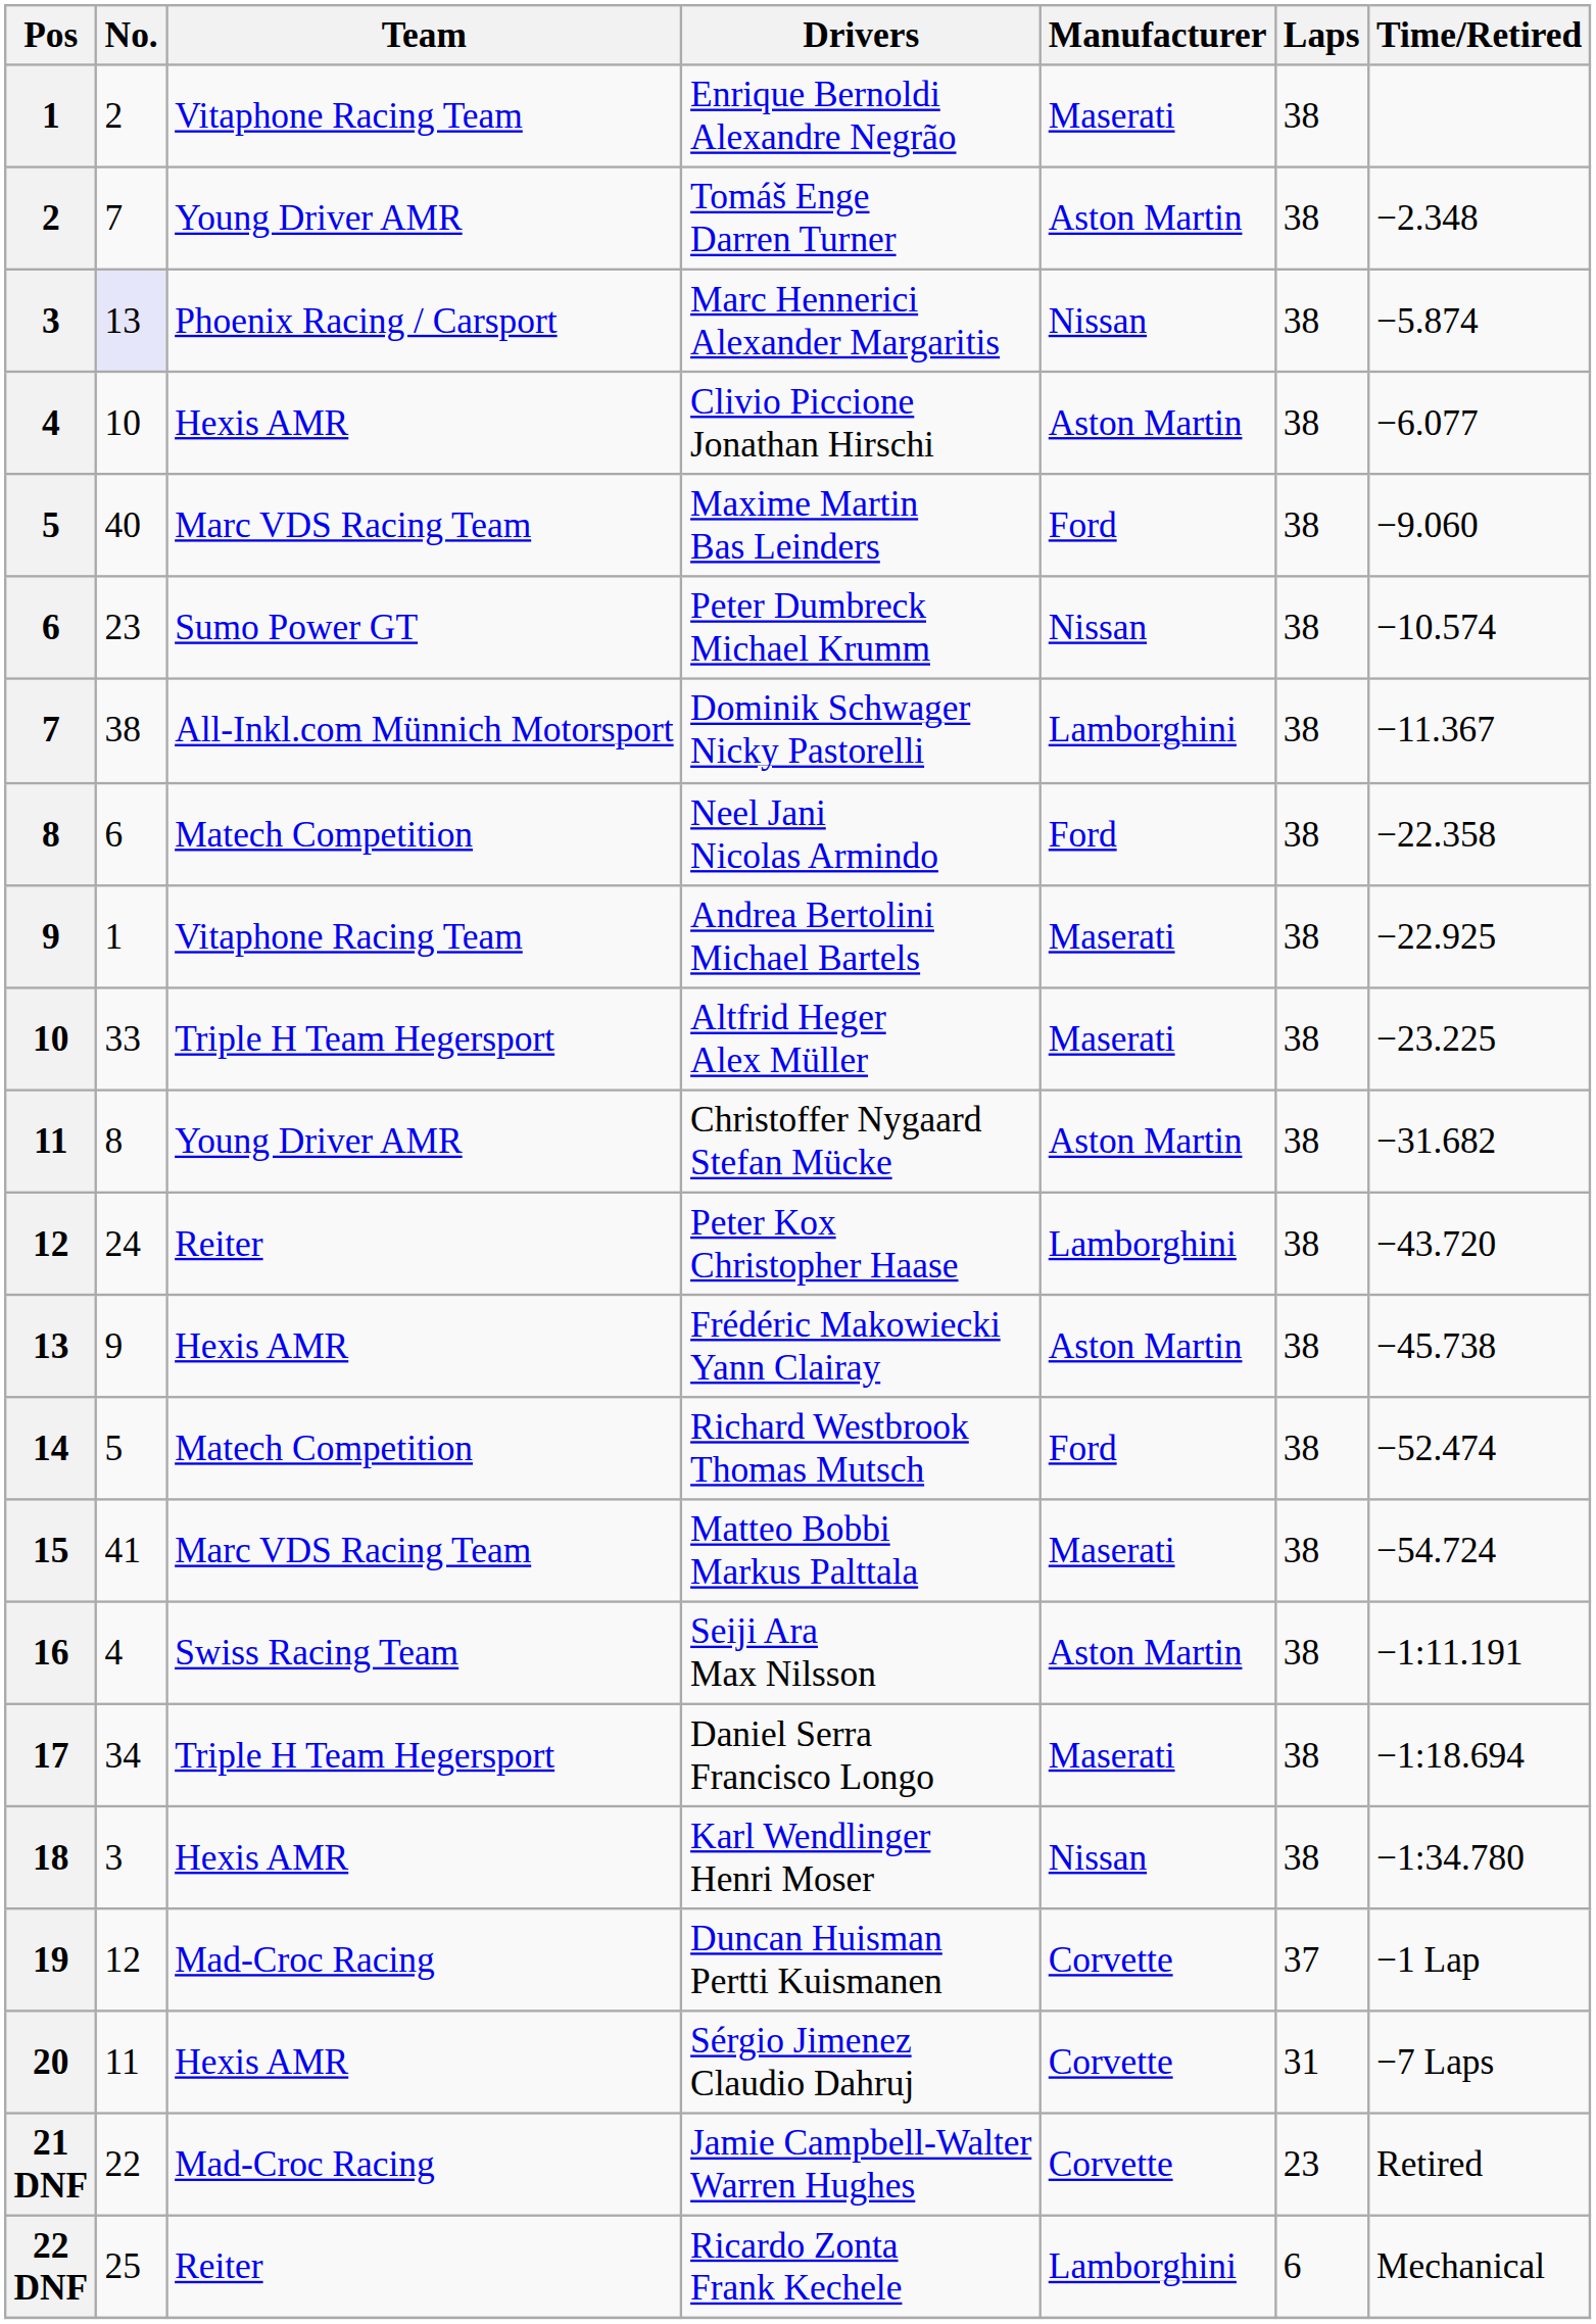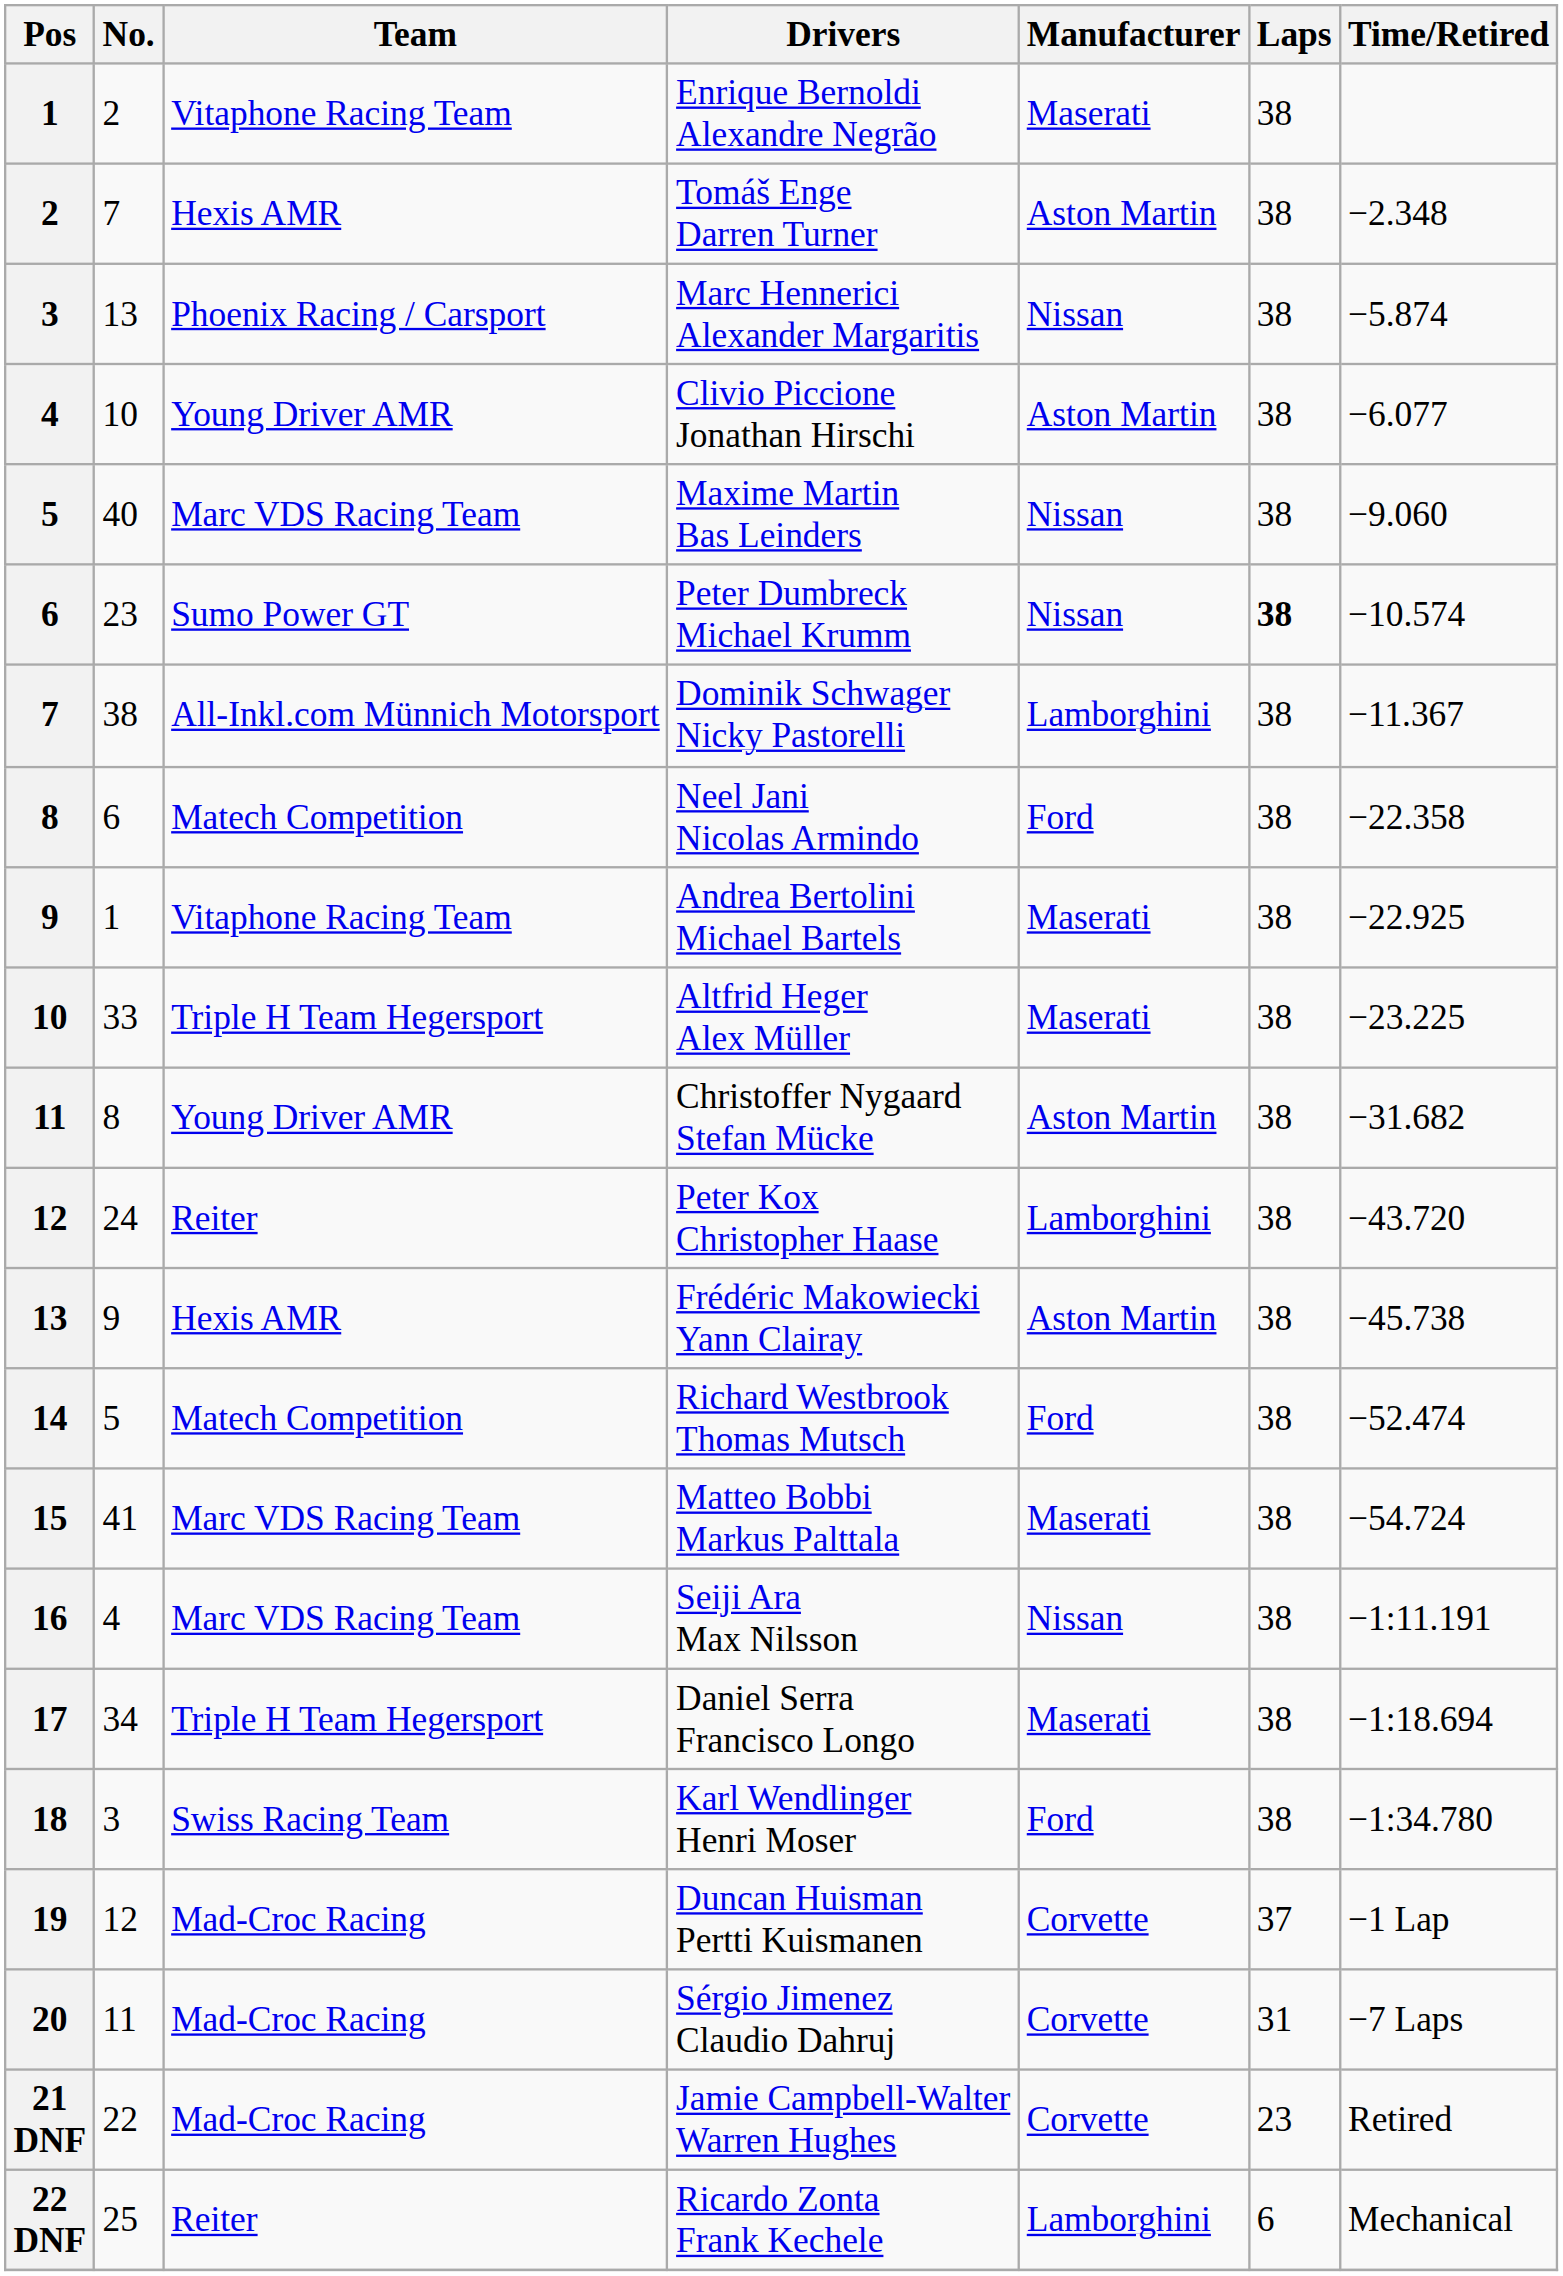 <table class="wikitable" style="font-size: 95%;">
 <tr>
 <th>Pos</th>
 <th>No.</th>
 <th>Team</th>
 <th>Drivers</th>
 <th>Manufacturer</th>
 <th>Laps</th>
 <th>Time/Retired</th>
 </tr>
 <tr>
 <th>1</th>
 <td>2</td>
 <td> <a href='#'>Vitaphone Racing Team</a></td>
 <td> <a href='#'>Enrique Bernoldi</a><br> <a href='#'>Alexandre Negrão</a></td>
 <td><a href='#'>Maserati</a></td>
 <td>38</td>
 <td></td>
 </tr>
 <tr>
 <th>2</th>
 <td>7</td>
-<td> <a href='#'>Young Driver AMR</a></td>
+<td> <a href='#'>Hexis AMR</a></td>
 <td> <a href='#'>Tomáš Enge</a><br> <a href='#'>Darren Turner</a></td>
 <td><a href='#'>Aston Martin</a></td>
 <td>38</td>
 <td>−2.348</td>
 </tr>
 <tr>
 <th>3</th>
-<td style="background: lavender;">13</td>
+<td>13</td>
 <td> <a href='#'>Phoenix Racing / Carsport</a></td>
 <td> <a href='#'>Marc Hennerici</a><br> <a href='#'>Alexander Margaritis</a></td>
 <td><a href='#'>Nissan</a></td>
 <td>38</td>
 <td>−5.874</td>
 </tr>
 <tr>
 <th>4</th>
 <td>10</td>
-<td> <a href='#'>Hexis AMR</a></td>
+<td> <a href='#'>Young Driver AMR</a></td>
 <td> <a href='#'>Clivio Piccione</a><br> Jonathan Hirschi</td>
 <td><a href='#'>Aston Martin</a></td>
 <td>38</td>
 <td>−6.077</td>
 </tr>
 <tr>
 <th>5</th>
 <td>40</td>
 <td> <a href='#'>Marc VDS Racing Team</a></td>
 <td> <a href='#'>Maxime Martin</a><br> <a href='#'>Bas Leinders</a></td>
-<td><a href='#'>Ford</a></td>
+<td><a href='#'>Nissan</a></td>
 <td>38</td>
 <td>−9.060</td>
 </tr>
 <tr>
 <th>6</th>
 <td>23</td>
 <td> <a href='#'>Sumo Power GT</a></td>
 <td> <a href='#'>Peter Dumbreck</a><br> <a href='#'>Michael Krumm</a></td>
 <td><a href='#'>Nissan</a></td>
-<td>38</td>
+<td><strong>38</strong></td>
 <td>−10.574</td>
 </tr>
 <tr>
 <th>7</th>
 <td>38</td>
 <td> <a href='#'>All-Inkl.com Münnich Motorsport</a></td>
 <td> <a href='#'>Dominik Schwager</a><br> <a href='#'>Nicky Pastorelli</a></td>
 <td><a href='#'>Lamborghini</a></td>
 <td>38</td>
 <td>−11.367</td>
 </tr>
 <tr>
 <th>8</th>
 <td>6</td>
 <td> <a href='#'>Matech Competition</a></td>
 <td> <a href='#'>Neel Jani</a><br> <a href='#'>Nicolas Armindo</a></td>
 <td><a href='#'>Ford</a></td>
 <td>38</td>
 <td>−22.358</td>
 </tr>
 <tr>
 <th>9</th>
 <td>1</td>
 <td> <a href='#'>Vitaphone Racing Team</a></td>
 <td> <a href='#'>Andrea Bertolini</a><br> <a href='#'>Michael Bartels</a></td>
 <td><a href='#'>Maserati</a></td>
 <td>38</td>
 <td>−22.925</td>
 </tr>
 <tr>
 <th>10</th>
 <td>33</td>
 <td> <a href='#'>Triple H Team Hegersport</a></td>
 <td> <a href='#'>Altfrid Heger</a><br> <a href='#'>Alex Müller</a></td>
 <td><a href='#'>Maserati</a></td>
 <td>38</td>
 <td>−23.225</td>
 </tr>
 <tr>
 <th>11</th>
 <td>8</td>
 <td> <a href='#'>Young Driver AMR</a></td>
 <td> Christoffer Nygaard<br> <a href='#'>Stefan Mücke</a></td>
 <td><a href='#'>Aston Martin</a></td>
 <td>38</td>
 <td>−31.682</td>
 </tr>
 <tr>
 <th>12</th>
 <td>24</td>
 <td> <a href='#'>Reiter</a></td>
 <td> <a href='#'>Peter Kox</a><br> <a href='#'>Christopher Haase</a></td>
 <td><a href='#'>Lamborghini</a></td>
 <td>38</td>
 <td>−43.720</td>
 </tr>
 <tr>
 <th>13</th>
 <td>9</td>
 <td> <a href='#'>Hexis AMR</a></td>
 <td> <a href='#'>Frédéric Makowiecki</a><br> <a href='#'>Yann Clairay</a></td>
 <td><a href='#'>Aston Martin</a></td>
 <td>38</td>
 <td>−45.738</td>
 </tr>
 <tr>
 <th>14</th>
 <td>5</td>
 <td> <a href='#'>Matech Competition</a></td>
 <td> <a href='#'>Richard Westbrook</a><br> <a href='#'>Thomas Mutsch</a></td>
 <td><a href='#'>Ford</a></td>
 <td>38</td>
 <td>−52.474</td>
 </tr>
 <tr>
 <th>15</th>
 <td>41</td>
 <td> <a href='#'>Marc VDS Racing Team</a></td>
 <td> <a href='#'>Matteo Bobbi</a><br> <a href='#'>Markus Palttala</a></td>
 <td><a href='#'>Maserati</a></td>
 <td>38</td>
 <td>−54.724</td>
 </tr>
 <tr>
 <th>16</th>
 <td>4</td>
-<td> <a href='#'>Swiss Racing Team</a></td>
+<td> <a href='#'>Marc VDS Racing Team</a></td>
 <td> <a href='#'>Seiji Ara</a><br> Max Nilsson</td>
-<td><a href='#'>Aston Martin</a></td>
+<td><a href='#'>Nissan</a></td>
 <td>38</td>
 <td>−1:11.191</td>
 </tr>
 <tr>
 <th>17</th>
 <td>34</td>
 <td> <a href='#'>Triple H Team Hegersport</a></td>
 <td> Daniel Serra<br> Francisco Longo</td>
 <td><a href='#'>Maserati</a></td>
 <td>38</td>
 <td>−1:18.694</td>
 </tr>
 <tr>
 <th>18</th>
 <td>3</td>
-<td> <a href='#'>Hexis AMR</a></td>
+<td> <a href='#'>Swiss Racing Team</a></td>
 <td> <a href='#'>Karl Wendlinger</a><br> Henri Moser</td>
-<td><a href='#'>Nissan</a></td>
+<td><a href='#'>Ford</a></td>
 <td>38</td>
 <td>−1:34.780</td>
 </tr>
 <tr>
 <th>19</th>
 <td>12</td>
 <td> <a href='#'>Mad-Croc Racing</a></td>
 <td> <a href='#'>Duncan Huisman</a><br> Pertti Kuismanen</td>
 <td><a href='#'>Corvette</a></td>
 <td>37</td>
 <td>−1 Lap</td>
 </tr>
 <tr>
 <th>20</th>
 <td>11</td>
-<td> <a href='#'>Hexis AMR</a></td>
+<td> <a href='#'>Mad-Croc Racing</a></td>
 <td> <a href='#'>Sérgio Jimenez</a><br> Claudio Dahruj</td>
 <td><a href='#'>Corvette</a></td>
 <td>31</td>
 <td>−7 Laps</td>
 </tr>
 <tr>
 <th>21<br>DNF</th>
 <td>22</td>
 <td> <a href='#'>Mad-Croc Racing</a></td>
 <td> <a href='#'>Jamie Campbell-Walter</a><br> <a href='#'>Warren Hughes</a></td>
 <td><a href='#'>Corvette</a></td>
 <td>23</td>
 <td>Retired</td>
 </tr>
 <tr>
 <th>22<br>DNF</th>
 <td>25</td>
 <td> <a href='#'>Reiter</a></td>
 <td> <a href='#'>Ricardo Zonta</a><br> <a href='#'>Frank Kechele</a></td>
 <td><a href='#'>Lamborghini</a></td>
 <td>6</td>
 <td>Mechanical</td>
 </tr>
 <tr>
 </tr>
 </table>
